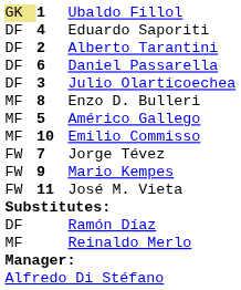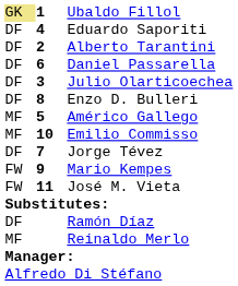 <table cellspacing="0" cellpadding="0" style="font-size:90%; margin:0.2em auto;">
 <tr>
 <th width="25"></th>
 <th width="25"></th>
 </tr>
 <tr>
 <td style="background: khaki;">GK</td>
 <td><strong>1</strong></td>
 <td> <a href='#'>Ubaldo Fillol</a></td>
 </tr>
 <tr>
 <td>DF</td>
 <td><strong>4</strong></td>
 <td> Eduardo Saporiti</td>
 </tr>
 <tr>
 <td>DF</td>
 <td><strong>2</strong></td>
 <td> <a href='#'>Alberto Tarantini</a></td>
 </tr>
 <tr>
 <td>DF</td>
 <td><strong>6</strong></td>
 <td> <a href='#'>Daniel Passarella</a></td>
 </tr>
 <tr>
 <td>DF</td>
 <td><strong>3</strong></td>
 <td> <a href='#'>Julio Olarticoechea</a></td>
 </tr>
 <tr>
-<td>MF</td>
+<td>DF</td>
 <td><strong>8</strong></td>
 <td> Enzo D. Bulleri</td>
 </tr>
 <tr>
 <td>MF</td>
 <td><strong>5</strong></td>
 <td> <a href='#'>Américo Gallego</a></td>
 </tr>
 <tr>
 <td>MF</td>
 <td><strong>10</strong></td>
 <td> <a href='#'>Emilio Commisso</a></td>
 </tr>
 <tr>
-<td>FW</td>
+<td>DF</td>
 <td><strong>7</strong></td>
 <td> Jorge Tévez</td>
 <td></td>
 <td></td>
 </tr>
 <tr>
 <td>FW</td>
 <td><strong>9</strong></td>
 <td> <a href='#'>Mario Kempes</a></td>
 </tr>
 <tr>
 <td>FW</td>
 <td><strong>11</strong></td>
 <td> José M. Vieta</td>
 <td></td>
 <td></td>
 </tr>
 <tr>
 <td colspan=3><strong>Substitutes:</strong></td>
 </tr>
 <tr>
 <td>DF</td>
 <td></td>
 <td> <a href='#'>Ramón Díaz</a></td>
 <td></td>
 <td></td>
 </tr>
 <tr>
 <td>MF</td>
 <td></td>
 <td> <a href='#'>Reinaldo Merlo</a></td>
 <td></td>
 <td></td>
 </tr>
 <tr>
 <td colspan=3><strong>Manager:</strong></td>
 </tr>
 <tr>
 <td colspan=4> <a href='#'>Alfredo Di Stéfano</a></td>
 </tr>
 </table>
